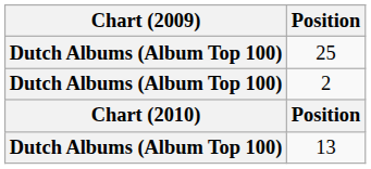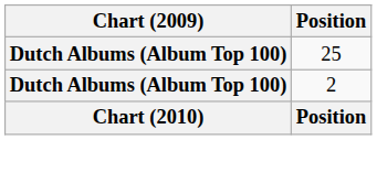 <table class="wikitable plainrowheaders" style="text-align:center">
 <tr>
 <th scope="col">Chart (2009)</th>
 <th scope="col">Position</th>
 </tr>
 <tr>
 <th scope="row">Dutch Albums (Album Top 100)</th>
 <td>25</td>
 </tr>
 <tr>
 <th scope="row">Dutch Albums (Album Top 100)</th>
 <td>2</td>
 </tr>
 <tr>
 <th scope="col">Chart (2010)</th>
 <th scope="col">Position</th>
 </tr>
-<tr>
-<th scope="row">Dutch Albums (Album Top 100)</th>
-<td>13</td>
-</tr>
 </table>
